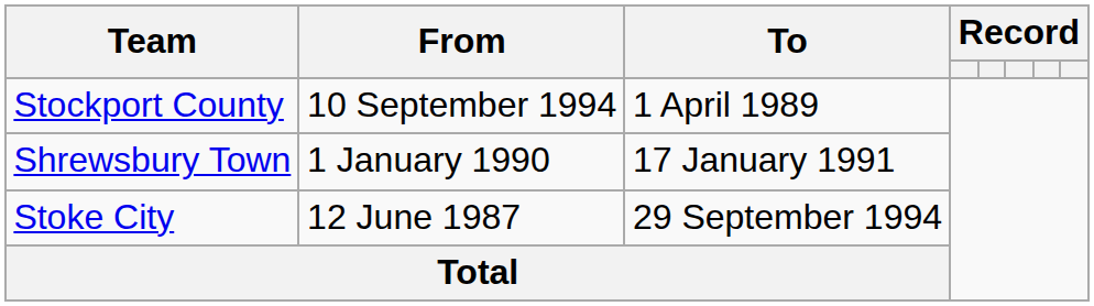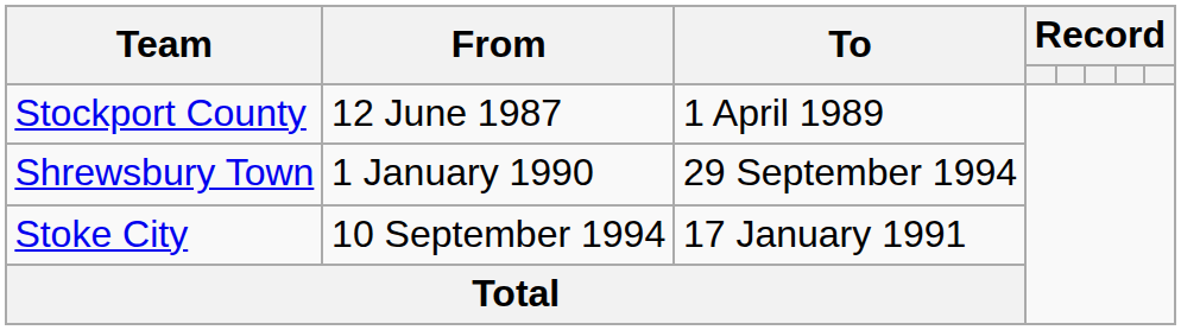 <table class=wikitable style="text-align: center">
 <tr>
 <th rowspan=2>Team</th>
 <th rowspan=2>From</th>
 <th rowspan=2>To</th>
 <th colspan=5>Record</th>
 </tr>
 <tr>
 <th></th>
 <th></th>
 <th></th>
 <th></th>
 <th></th>
 </tr>
 <tr>
 <td align=left><a href='#'>Stockport County</a></td>
-<td align=left>10 September 1994</td>
+<td align=left>12 June 1987</td>
 <td align=left>1 April 1989<br></td>
 </tr>
 <tr>
 <td align=left><a href='#'>Shrewsbury Town</a></td>
 <td align=left>1 January 1990</td>
-<td align=left>17 January 1991<br></td>
+<td align=left>29 September 1994<br></td>
 </tr>
 <tr>
 <td align=left><a href='#'>Stoke City</a></td>
-<td align=left>12 June 1987</td>
-<td align=left>29 September 1994<br></td>
+<td align=left>10 September 1994</td>
+<td align=left>17 January 1991<br></td>
 </tr>
 <tr>
 <th colspan=3>Total<br></th>
 </tr>
 </table>
